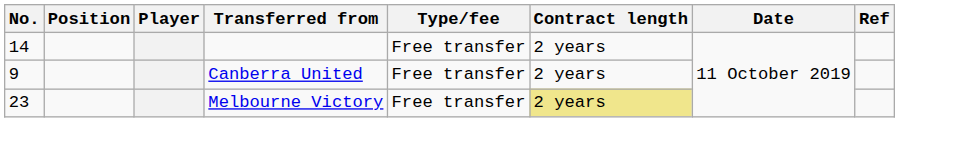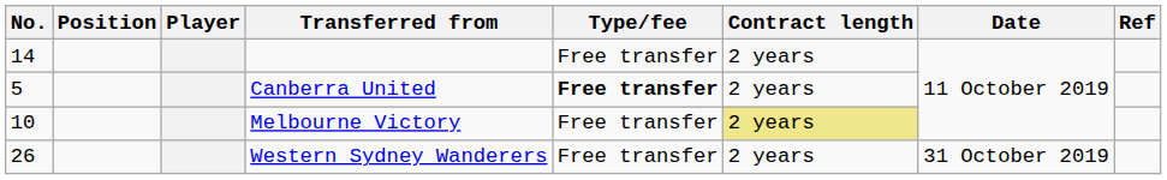 <table class="wikitable plainrowheaders sortable" style="text-align:center; text-align:left">
 <tr>
 <th scope="col">No.</th>
 <th scope="col">Position</th>
 <th scope="col">Player</th>
 <th scope="col">Transferred from</th>
 <th scope="col">Type/fee</th>
 <th scope="col">Contract length</th>
 <th scope="col">Date</th>
 <th scope="col" class="unsortable">Ref</th>
 </tr>
 <tr>
 <td>14</td>
 <td></td>
 <th scope="row"></th>
 <td></td>
 <td>Free transfer</td>
 <td>2 years</td>
 <td rowspan="3">11 October 2019</td>
 <td></td>
 </tr>
 <tr>
-<td>9</td>
+<td>5</td>
 <td></td>
 <th scope="row"></th>
 <td><a href='#'>Canberra United</a></td>
-<td>Free transfer</td>
+<td><strong>Free transfer</strong></td>
 <td>2 years</td>
 <td></td>
 </tr>
 <tr>
-<td>23</td>
+<td>10</td>
 <td></td>
 <th scope="row"></th>
 <td><a href='#'>Melbourne Victory</a></td>
 <td>Free transfer</td>
 <td style="background: khaki;">2 years</td>
 <td></td>
 </tr>
+<tr>
+<td>26</td>
+<td></td>
+<th scope="row"></th>
+<td><a href='#'>Western Sydney Wanderers</a></td>
+<td>Free transfer</td>
+<td>2 years</td>
+<td>31 October 2019</td>
+<td></td>
+</tr>
 </table>
